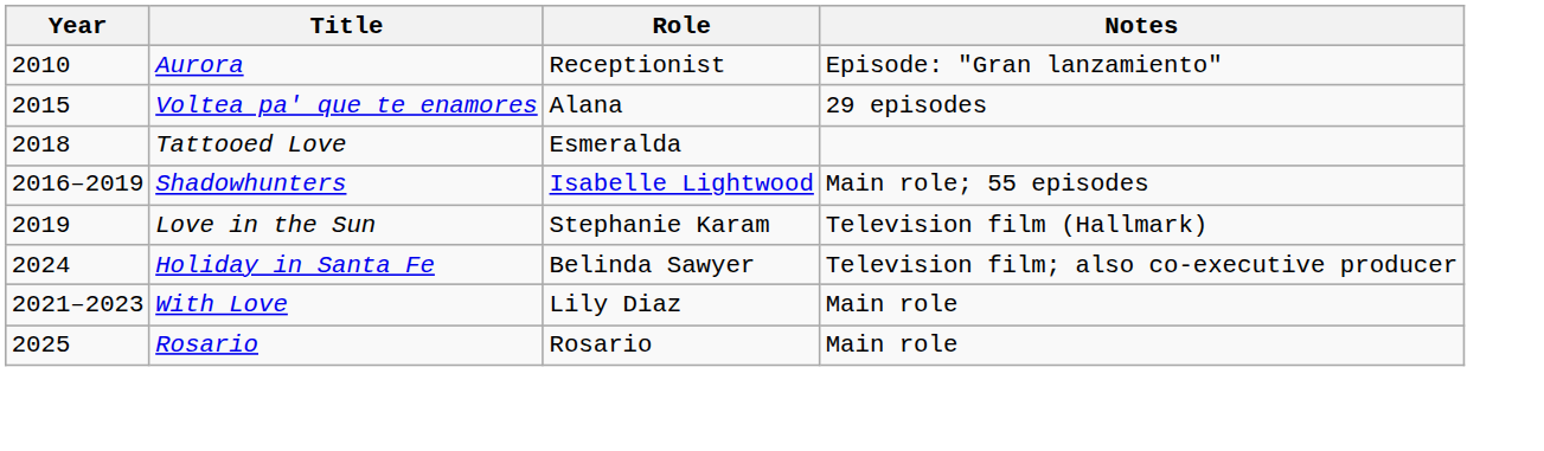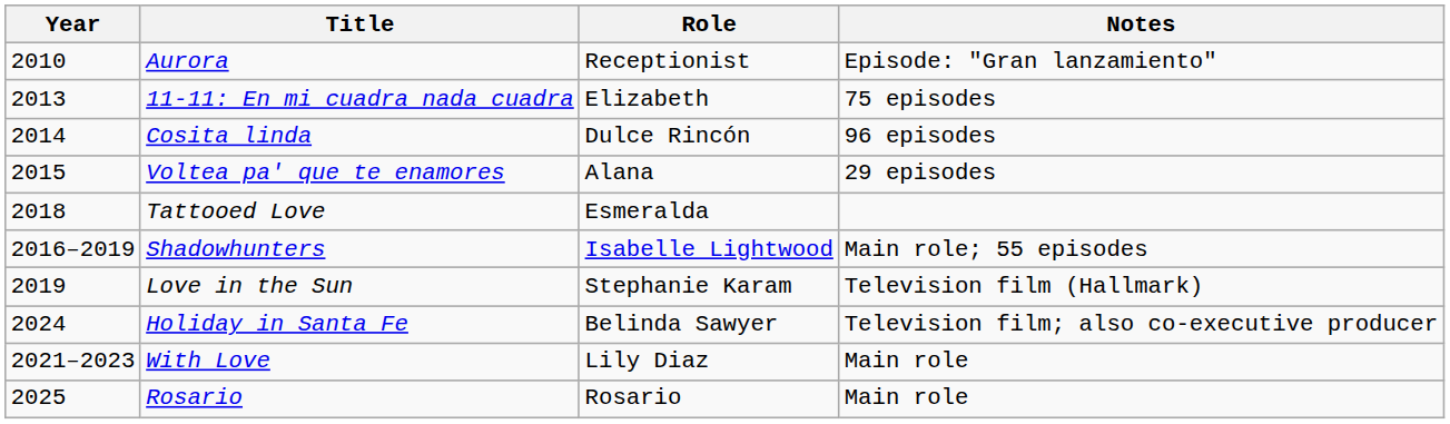 <table class="wikitable sortable">
 <tr>
 <th>Year</th>
 <th>Title</th>
 <th>Role</th>
 <th class="unsortable">Notes</th>
 </tr>
 <tr>
 <td>2010</td>
 <td><em><a href='#'>Aurora</a></em></td>
 <td>Receptionist</td>
 <td>Episode: "Gran lanzamiento"</td>
+</tr>
+<tr>
+<td>2013</td>
+<td><em><a href='#'>11-11: En mi cuadra nada cuadra</a></em></td>
+<td>Elizabeth</td>
+<td>75 episodes</td>
+</tr>
+<tr>
+<td>2014</td>
+<td><em><a href='#'>Cosita linda</a></em></td>
+<td>Dulce Rincón</td>
+<td>96 episodes</td>
 </tr>
 <tr>
 <td>2015</td>
 <td><em><a href='#'>Voltea pa' que te enamores</a></em></td>
 <td>Alana</td>
 <td>29 episodes</td>
 </tr>
 <tr>
 <td>2018</td>
 <td><em>Tattooed Love</em></td>
 <td>Esmeralda</td>
 <td></td>
 </tr>
 <tr>
 <td>2016–2019</td>
 <td><em><a href='#'>Shadowhunters</a></em></td>
 <td><a href='#'>Isabelle Lightwood</a></td>
 <td>Main role; 55 episodes</td>
 </tr>
 <tr>
 <td>2019</td>
 <td><em>Love in the Sun</em></td>
 <td>Stephanie Karam</td>
 <td>Television film (Hallmark)</td>
 </tr>
 <tr>
 <td>2024</td>
 <td><em><a href='#'>Holiday in Santa Fe</a></em></td>
 <td>Belinda Sawyer</td>
 <td>Television film; also co-executive producer</td>
 </tr>
 <tr>
 <td>2021–2023</td>
 <td><em><a href='#'>With Love</a></em></td>
 <td>Lily Diaz</td>
 <td>Main role</td>
 </tr>
 <tr>
 <td>2025</td>
 <td><em><a href='#'>Rosario</a></em></td>
 <td>Rosario</td>
 <td>Main role</td>
 </tr>
 </table>
